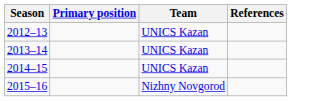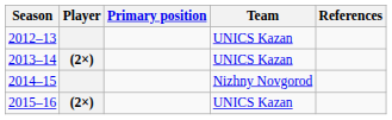 <table class="wikitable plainrowheaders sortable" summary="Season (sortable), Player (sortable), Position (sortable), Team (sortable), and References">
 <tr>
 <th scope="col">Season</th>
+<th scope="col">Player</th>
 <th scope="col"><a href='#'>Primary position</a></th>
 <th scope="col">Team</th>
 <th scope="col" class="unsortable">References</th>
 </tr>
 <tr>
 <td style="text-align:center;"><a href='#'>2012–13</a></td>
+<th scope="row"></th>
 <td style="text-align:center;"></td>
 <td><a href='#'>UNICS Kazan</a></td>
 <td align=center></td>
 </tr>
 <tr>
 <td style="text-align:center;"><a href='#'>2013–14</a></td>
+<th scope="row"> (2×)</th>
 <td style="text-align:center;"></td>
 <td><a href='#'>UNICS Kazan</a></td>
 <td align=center></td>
 </tr>
 <tr>
 <td style="text-align:center;"><a href='#'>2014–15</a></td>
+<th scope="row"></th>
+<td style="text-align:center;"></td>
+<td><a href='#'>Nizhny Novgorod</a></td>
+<td align=center></td>
+</tr>
+<tr>
+<td style="text-align:center;"><a href='#'>2015–16</a></td>
+<th scope="row"> (2×)</th>
 <td style="text-align:center;"></td>
 <td><a href='#'>UNICS Kazan</a></td>
 <td align=center></td>
 </tr>
-<tr>
-<td style="text-align:center;"><a href='#'>2015–16</a></td>
-<td style="text-align:center;"></td>
-<td><a href='#'>Nizhny Novgorod</a></td>
-<td align=center></td>
-</tr>
 </table>
